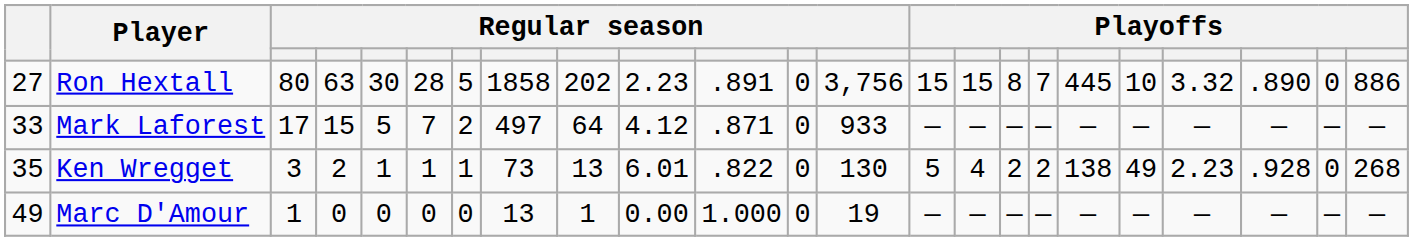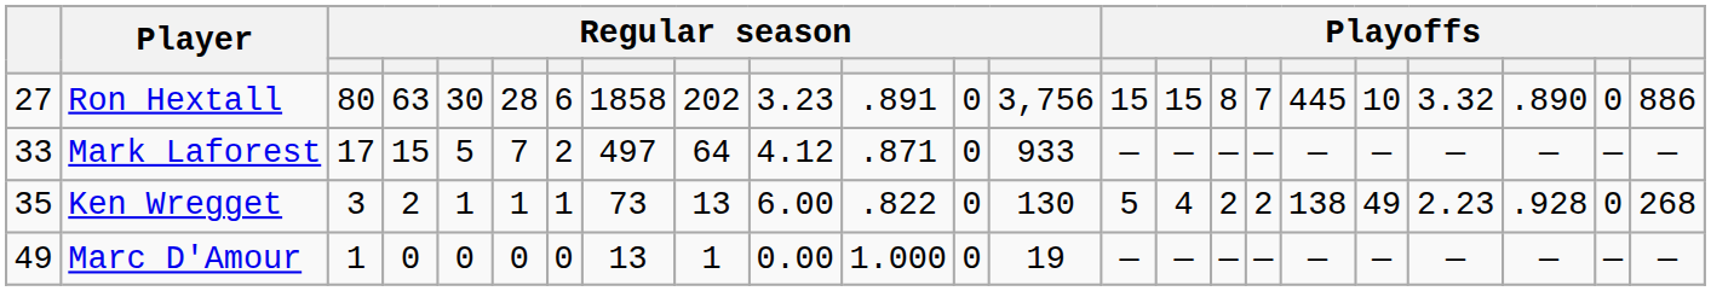 <table class="wikitable plainrowheaders" style="text-align:center;">
 <tr>
 <th scope="col" rowspan="2"></th>
 <th scope="col" rowspan="2">Player</th>
 <th scope=colgroup colspan=11>Regular season</th>
 <th scope=colgroup colspan=10>Playoffs</th>
 </tr>
 <tr>
 <th scope="col"></th>
 <th scope="col"></th>
 <th scope="col"></th>
 <th scope="col"></th>
 <th scope="col"></th>
 <th scope="col"></th>
 <th scope="col"></th>
 <th scope="col"></th>
 <th scope="col"></th>
 <th scope="col"></th>
 <th scope="col"></th>
 <th scope="col"></th>
 <th scope="col"></th>
 <th scope="col"></th>
 <th scope="col"></th>
 <th scope="col"></th>
 <th scope="col"></th>
 <th scope="col"></th>
 <th scope="col"></th>
 <th scope="col"></th>
 <th scope="col"></th>
 </tr>
 <tr>
 <td scope="row">27</td>
 <td align="left"><a href='#'>Ron Hextall</a></td>
 <td>80</td>
 <td>63</td>
 <td>30</td>
 <td>28</td>
-<td>5</td>
+<td>6</td>
 <td>1858</td>
 <td>202</td>
-<td>2.23</td>
+<td>3.23</td>
 <td>.891</td>
 <td>0</td>
 <td>3,756</td>
 <td>15</td>
 <td>15</td>
 <td>8</td>
 <td>7</td>
 <td>445</td>
 <td>10</td>
 <td>3.32</td>
 <td>.890</td>
 <td>0</td>
 <td>886</td>
 </tr>
 <tr>
 <td scope="row">33</td>
 <td align="left"><a href='#'>Mark Laforest</a></td>
 <td>17</td>
 <td>15</td>
 <td>5</td>
 <td>7</td>
 <td>2</td>
 <td>497</td>
 <td>64</td>
 <td>4.12</td>
 <td>.871</td>
 <td>0</td>
 <td>933</td>
 <td>—</td>
 <td>—</td>
 <td>—</td>
 <td>—</td>
 <td>—</td>
 <td>—</td>
 <td>—</td>
 <td>—</td>
 <td>—</td>
 <td>—</td>
 </tr>
 <tr>
 <td scope="row">35</td>
 <td align="left"><a href='#'>Ken Wregget</a></td>
 <td>3</td>
 <td>2</td>
 <td>1</td>
 <td>1</td>
 <td>1</td>
 <td>73</td>
 <td>13</td>
-<td>6.01</td>
+<td>6.00</td>
 <td>.822</td>
 <td>0</td>
 <td>130</td>
 <td>5</td>
 <td>4</td>
 <td>2</td>
 <td>2</td>
 <td>138</td>
 <td>49</td>
 <td>2.23</td>
 <td>.928</td>
 <td>0</td>
 <td>268</td>
 </tr>
 <tr>
 <td scope="row">49</td>
 <td align="left"><a href='#'>Marc D'Amour</a></td>
 <td>1</td>
 <td>0</td>
 <td>0</td>
 <td>0</td>
 <td>0</td>
 <td>13</td>
 <td>1</td>
 <td>0.00</td>
 <td>1.000</td>
 <td>0</td>
 <td>19</td>
 <td>—</td>
 <td>—</td>
 <td>—</td>
 <td>—</td>
 <td>—</td>
 <td>—</td>
 <td>—</td>
 <td>—</td>
 <td>—</td>
 <td>—</td>
 </tr>
 </table>
